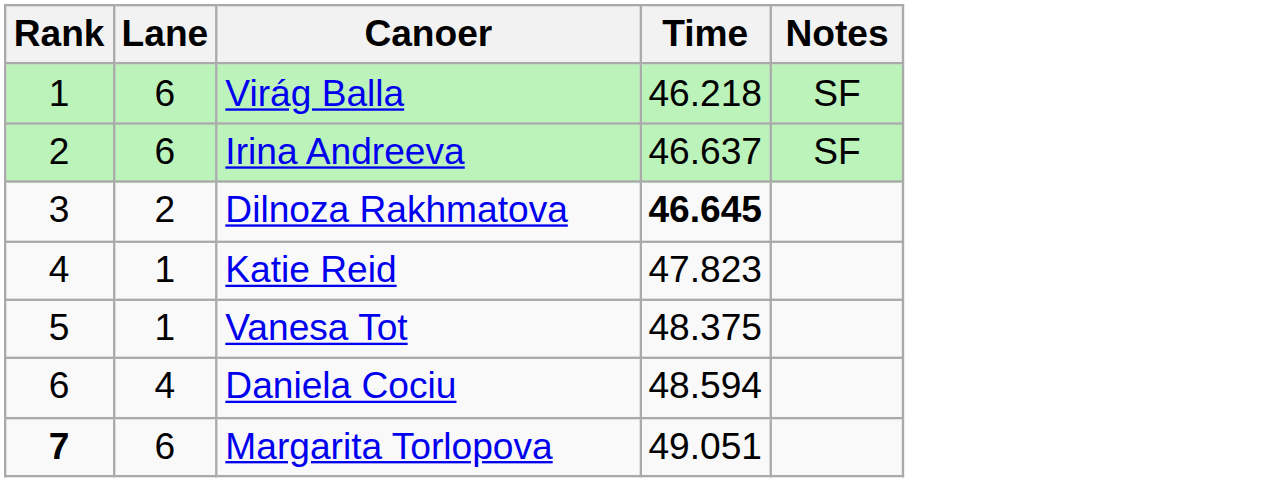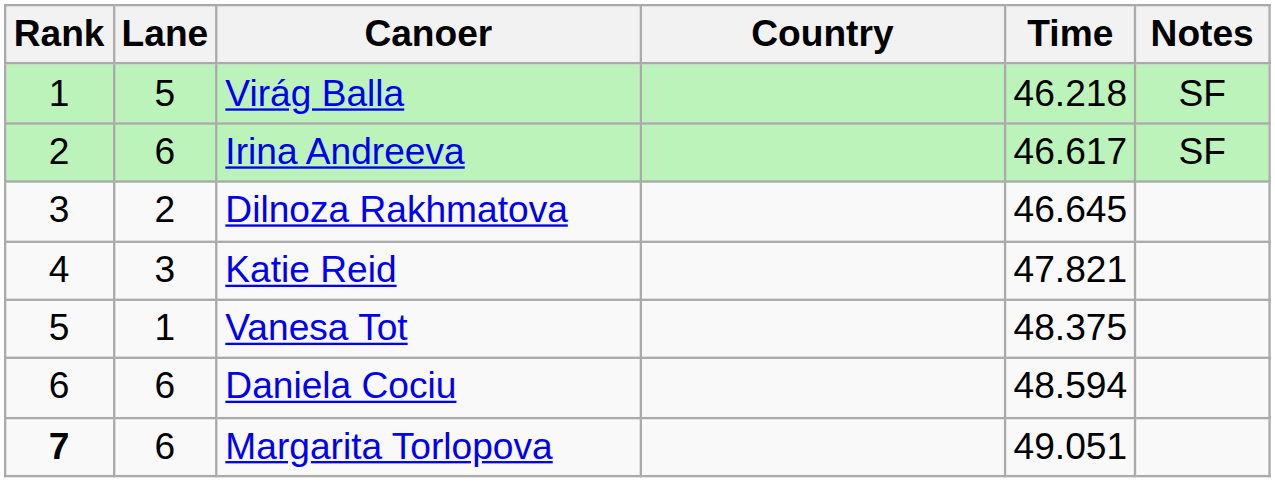 <table class="wikitable" style="text-align:center;">
 <tr>
 <th width=30>Rank</th>
 <th width=30>Lane</th>
 <th width=175>Canoer</th>
+<th width=150>Country</th>
 <th width=30>Time</th>
 <th width=50>Notes</th>
 </tr>
 <tr bgcolor=bbf3bb>
 <td>1</td>
-<td>6</td>
+<td>5</td>
 <td align=left><a href='#'>Virág Balla</a></td>
+<td align=left></td>
 <td>46.218</td>
 <td>SF</td>
 </tr>
 <tr bgcolor=bbf3bb>
 <td>2</td>
 <td>6</td>
 <td align=left><a href='#'>Irina Andreeva</a></td>
-<td>46.637</td>
+<td align=left></td>
+<td>46.617</td>
 <td>SF</td>
 </tr>
 <tr>
 <td>3</td>
 <td>2</td>
 <td align=left><a href='#'>Dilnoza Rakhmatova</a></td>
-<td><strong>46.645</strong></td>
+<td align=left></td>
+<td>46.645</td>
 <td></td>
 </tr>
 <tr>
 <td>4</td>
-<td>1</td>
+<td>3</td>
 <td align=left><a href='#'>Katie Reid</a></td>
-<td>47.823</td>
+<td align=left></td>
+<td>47.821</td>
 <td></td>
 </tr>
 <tr>
 <td>5</td>
 <td>1</td>
 <td align=left><a href='#'>Vanesa Tot</a></td>
+<td align=left></td>
 <td>48.375</td>
 <td></td>
 </tr>
 <tr>
 <td>6</td>
-<td>4</td>
+<td>6</td>
 <td align=left><a href='#'>Daniela Cociu</a></td>
+<td align=left></td>
 <td>48.594</td>
 <td></td>
 </tr>
 <tr>
 <td><strong>7</strong></td>
 <td>6</td>
 <td align=left><a href='#'>Margarita Torlopova</a></td>
+<td align=left></td>
 <td>49.051</td>
 <td></td>
 </tr>
 </table>
